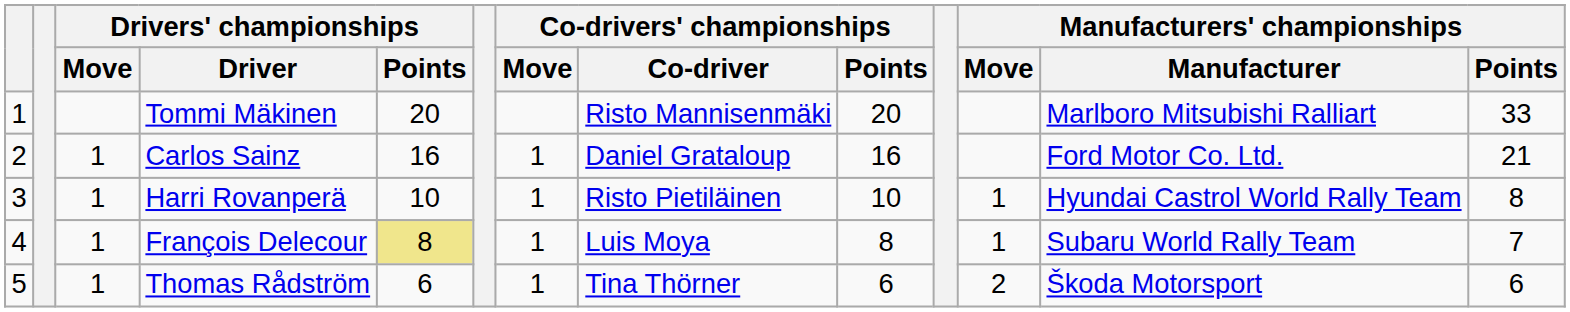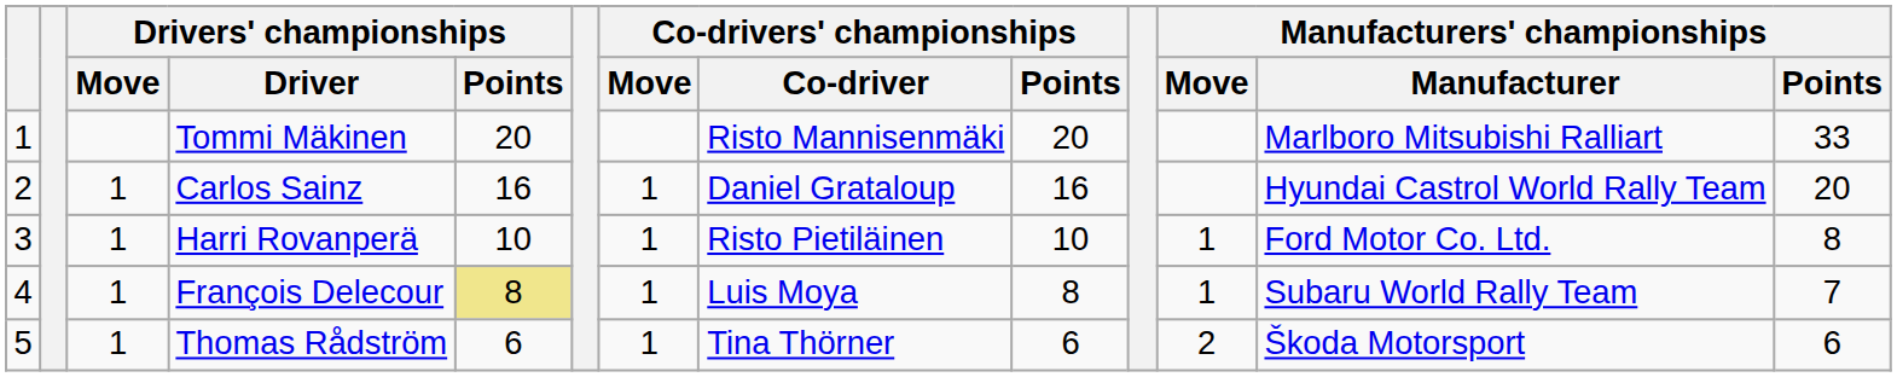 <table class="wikitable" style="font-size:85%;">
 <tr>
 <th rowspan="2"></th>
 <th rowspan="7" style="width:5px;"></th>
 <th colspan="3">Drivers' championships</th>
 <th rowspan="7" style="width:5px;"></th>
 <th colspan="3" nowrap>Co-drivers' championships</th>
 <th rowspan="7" style="width:5px;"></th>
 <th colspan="3" nowrap>Manufacturers' championships</th>
 </tr>
 <tr>
 <th>Move</th>
 <th>Driver</th>
 <th>Points</th>
 <th>Move</th>
 <th>Co-driver</th>
 <th>Points</th>
 <th>Move</th>
 <th>Manufacturer</th>
 <th>Points</th>
 </tr>
 <tr>
 <td align="center">1</td>
 <td align="center"></td>
 <td> <a href='#'>Tommi Mäkinen</a></td>
 <td align="center">20</td>
 <td align="center"></td>
 <td> <a href='#'>Risto Mannisenmäki</a></td>
 <td align="center">20</td>
 <td align="center"></td>
 <td> <a href='#'>Marlboro Mitsubishi Ralliart</a></td>
 <td align="center">33</td>
 </tr>
 <tr>
 <td align="center">2</td>
 <td align="center"> 1</td>
 <td> <a href='#'>Carlos Sainz</a></td>
 <td align="center">16</td>
 <td align="center"> 1</td>
 <td> <a href='#'>Daniel Grataloup</a></td>
 <td align="center">16</td>
 <td align="center"></td>
-<td> <a href='#'>Ford Motor Co. Ltd.</a></td>
-<td align="center">21</td>
+<td> <a href='#'>Hyundai Castrol World Rally Team</a></td>
+<td align="center">20</td>
 </tr>
 <tr>
 <td align="center">3</td>
 <td align="center"> 1</td>
 <td> <a href='#'>Harri Rovanperä</a></td>
 <td align="center">10</td>
 <td align="center"> 1</td>
 <td> <a href='#'>Risto Pietiläinen</a></td>
 <td align="center">10</td>
 <td align="center"> 1</td>
-<td> <a href='#'>Hyundai Castrol World Rally Team</a></td>
+<td> <a href='#'>Ford Motor Co. Ltd.</a></td>
 <td align="center">8</td>
 </tr>
 <tr>
 <td align="center">4</td>
 <td align="center"> 1</td>
 <td> <a href='#'>François Delecour</a></td>
 <td align="center" style="background: khaki;">8</td>
 <td align="center"> 1</td>
 <td> <a href='#'>Luis Moya</a></td>
 <td align="center">8</td>
 <td align="center"> 1</td>
 <td> <a href='#'>Subaru World Rally Team</a></td>
 <td align="center">7</td>
 </tr>
 <tr>
 <td align="center">5</td>
 <td align="center"> 1</td>
 <td> <a href='#'>Thomas Rådström</a></td>
 <td align="center">6</td>
 <td align="center"> 1</td>
 <td> <a href='#'>Tina Thörner</a></td>
 <td align="center">6</td>
 <td align="center"> 2</td>
 <td> <a href='#'>Škoda Motorsport</a></td>
 <td align="center">6</td>
 </tr>
 </table>
